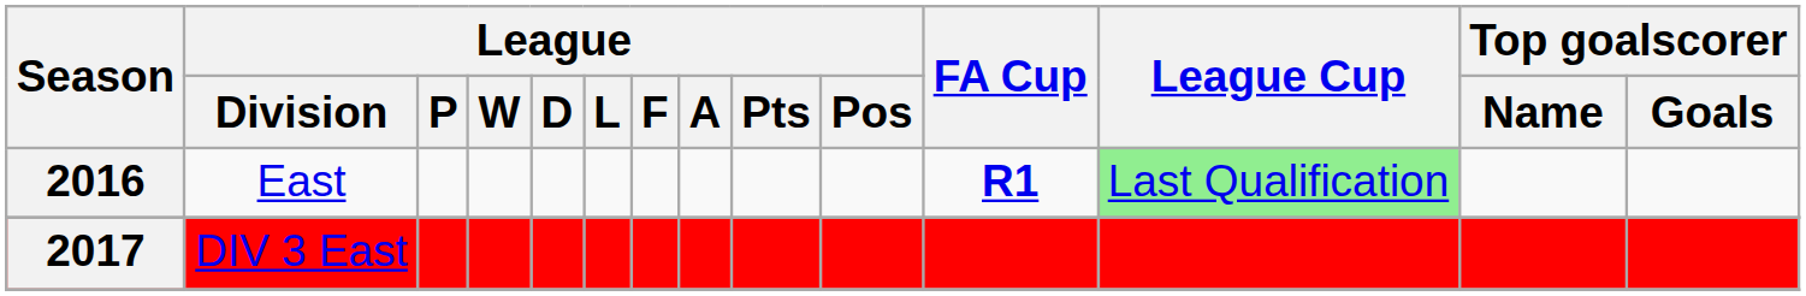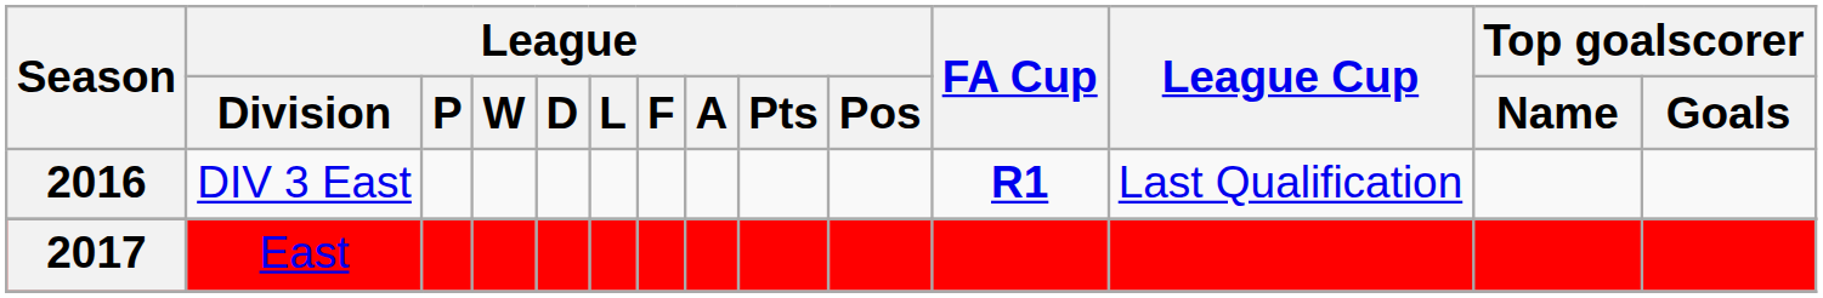 <table class="wikitable" style="text-align: center">
 <tr>
 <th rowspan=2>Season</th>
 <th colspan=9>League</th>
 <th rowspan=2><a href='#'>FA Cup</a></th>
 <th rowspan=2><a href='#'>League Cup</a></th>
 <th colspan=2>Top goalscorer</th>
 </tr>
 <tr>
 <th>Division</th>
 <th>P</th>
 <th>W</th>
 <th>D</th>
 <th>L</th>
 <th>F</th>
 <th>A</th>
 <th>Pts</th>
 <th>Pos</th>
 <th>Name</th>
 <th>Goals</th>
 </tr>
 <tr>
 <th>2016</th>
-<td><a href='#'>East</a></td>
+<td><a href='#'>DIV 3 East</a></td>
 <td></td>
 <td></td>
 <td></td>
 <td></td>
 <td></td>
 <td></td>
 <td></td>
 <td></td>
 <td><strong><a href='#'>R1</a></strong></td>
-<td style="background: lightgreen;"><a href='#'>Last Qualification</a></td>
+<td><a href='#'>Last Qualification</a></td>
 <td></td>
 <td></td>
 </tr>
 <tr>
 </tr>
 <tr bgcolor= red>
 <th>2017</th>
-<td><a href='#'>DIV 3 East</a></td>
+<td><a href='#'>East</a></td>
 <td><strong></strong></td>
 <td></td>
 <td></td>
 <td></td>
 <td></td>
 <td></td>
 <td></td>
 <td></td>
 <td></td>
 <td></td>
 <td></td>
 <td></td>
 </tr>
 <tr>
 </tr>
 </table>
